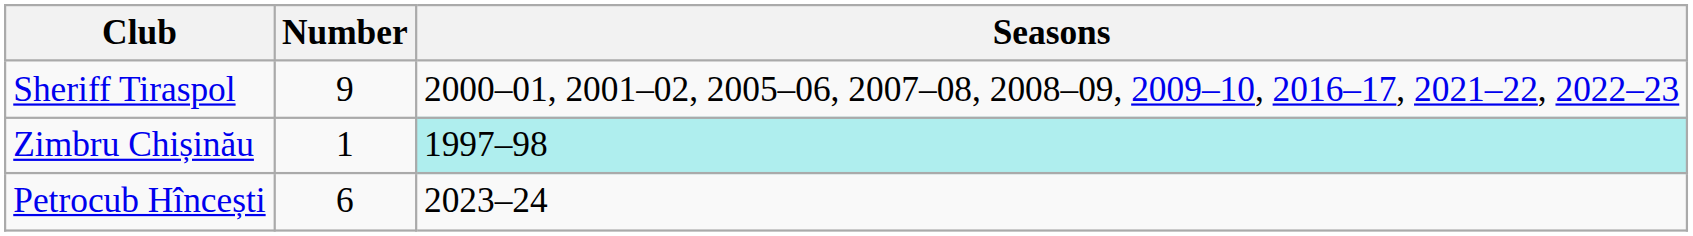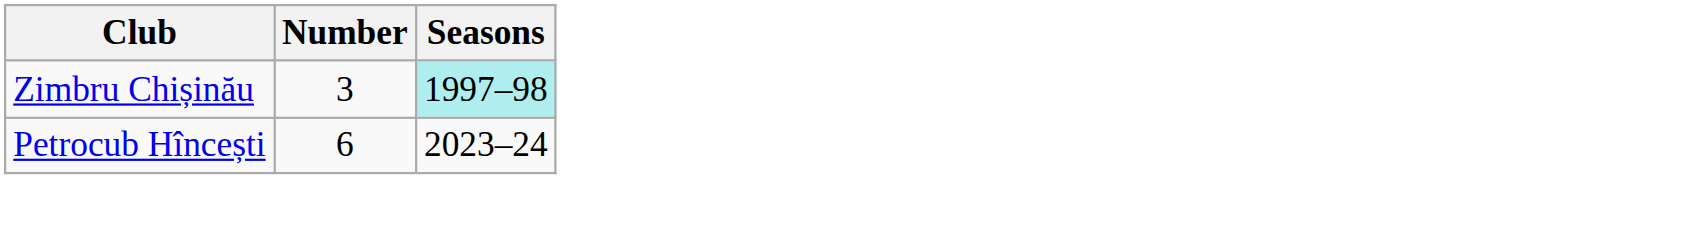 <table class="wikitable sortable">
 <tr>
 <th>Club</th>
 <th>Number</th>
 <th>Seasons</th>
 </tr>
 <tr>
-<td><a href='#'>Sheriff Tiraspol</a></td>
-<td align=center>9</td>
-<td>2000–01, 2001–02, 2005–06, 2007–08, 2008–09, <a href='#'>2009–10</a>, <a href='#'>2016–17</a>, <a href='#'>2021–22</a>, <a href='#'>2022–23</a></td>
-</tr>
-<tr>
 <td><a href='#'>Zimbru Chișinău</a></td>
-<td align=center>1</td>
+<td align=center>3</td>
 <td style="background: paleturquoise;">1997–98</td>
 </tr>
 <tr>
 <td><a href='#'>Petrocub Hîncești</a></td>
 <td align=center>6</td>
 <td>2023–24</td>
 </tr>
 </table>
